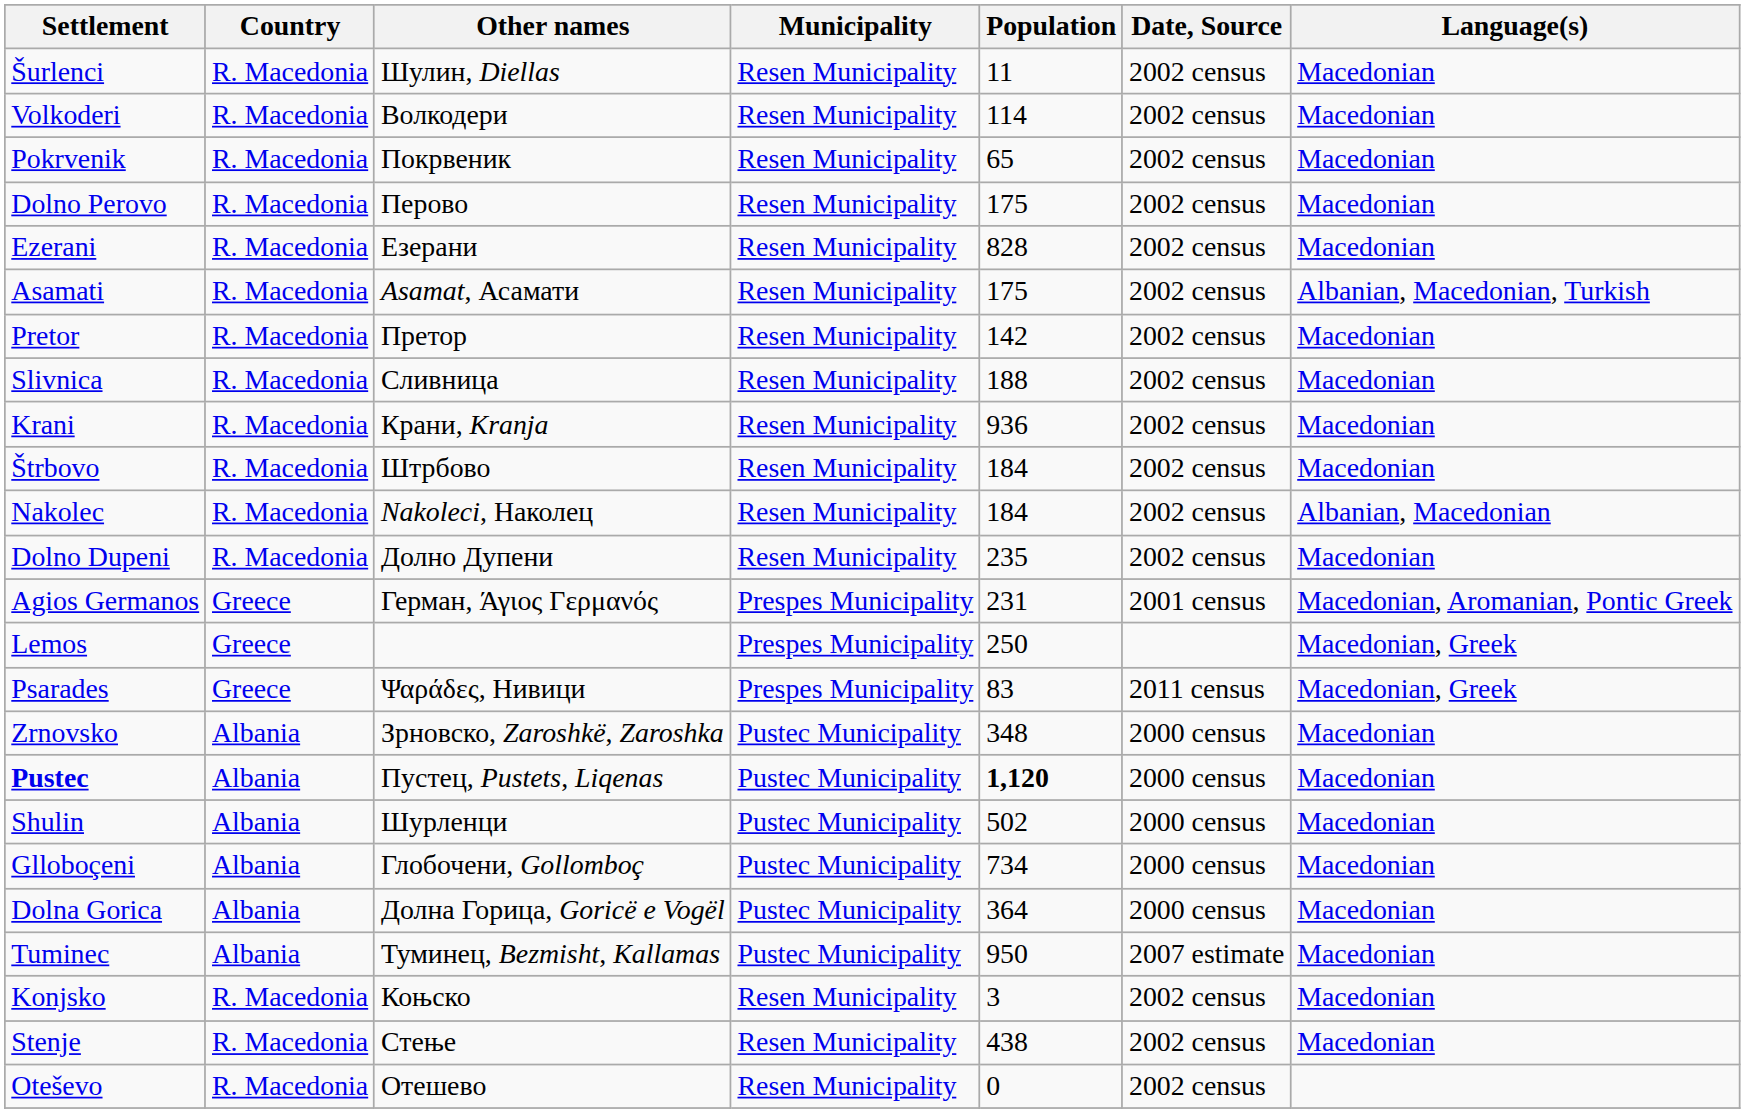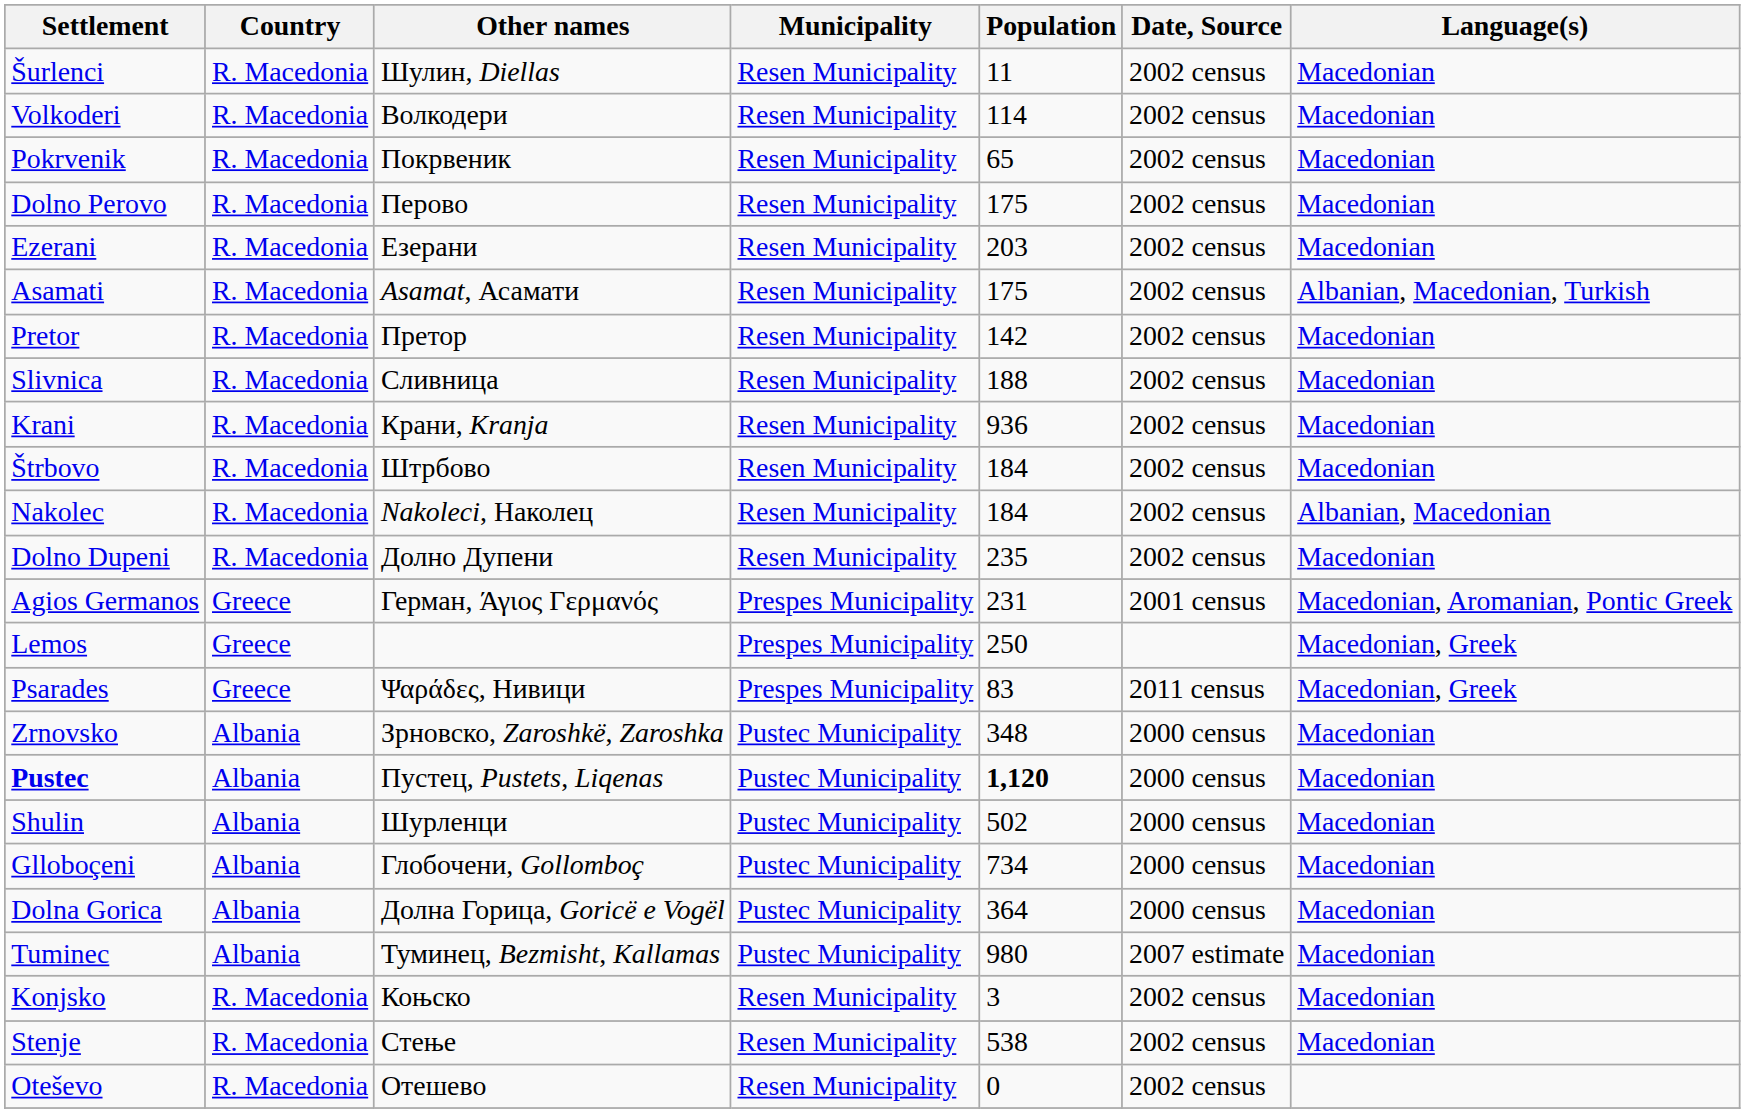 <table class="sortable wikitable">
 <tr>
 <th>Settlement</th>
 <th>Country</th>
 <th class="unsortable">Other names</th>
 <th>Municipality</th>
 <th>Population</th>
 <th class="unsortable">Date, Source</th>
 <th>Language(s)</th>
 </tr>
 <tr>
 <td><a href='#'>Šurlenci</a></td>
 <td> <a href='#'>R. Macedonia</a></td>
 <td>Шулин, <em>Diellas</em></td>
 <td><a href='#'>Resen Municipality</a></td>
 <td>11</td>
 <td>2002 census</td>
 <td><a href='#'>Macedonian</a></td>
 </tr>
 <tr>
 <td><a href='#'>Volkoderi</a></td>
 <td> <a href='#'>R. Macedonia</a></td>
 <td>Волкодери</td>
 <td><a href='#'>Resen Municipality</a></td>
 <td>114</td>
 <td>2002 census</td>
 <td><a href='#'>Macedonian</a></td>
 </tr>
 <tr>
 <td><a href='#'>Pokrvenik</a></td>
 <td> <a href='#'>R. Macedonia</a></td>
 <td>Покрвеник</td>
 <td><a href='#'>Resen Municipality</a></td>
 <td>65</td>
 <td>2002 census</td>
 <td><a href='#'>Macedonian</a></td>
 </tr>
 <tr>
 <td><a href='#'>Dolno Perovo</a></td>
 <td> <a href='#'>R. Macedonia</a></td>
 <td>Перово</td>
 <td><a href='#'>Resen Municipality</a></td>
 <td>175</td>
 <td>2002 census</td>
 <td><a href='#'>Macedonian</a></td>
 </tr>
 <tr>
 <td><a href='#'>Ezerani</a></td>
 <td> <a href='#'>R. Macedonia</a></td>
 <td>Езерани</td>
 <td><a href='#'>Resen Municipality</a></td>
-<td>828</td>
+<td>203</td>
 <td>2002 census</td>
 <td><a href='#'>Macedonian</a></td>
 </tr>
 <tr>
 <td><a href='#'>Asamati</a></td>
 <td> <a href='#'>R. Macedonia</a></td>
 <td><em>Asamat</em>, Асамати</td>
 <td><a href='#'>Resen Municipality</a></td>
 <td>175</td>
 <td>2002 census</td>
 <td><a href='#'>Albanian</a>, <a href='#'>Macedonian</a>, <a href='#'>Turkish</a></td>
 </tr>
 <tr>
 <td><a href='#'>Pretor</a></td>
 <td> <a href='#'>R. Macedonia</a></td>
 <td>Претор</td>
 <td><a href='#'>Resen Municipality</a></td>
 <td>142</td>
 <td>2002 census</td>
 <td><a href='#'>Macedonian</a></td>
 </tr>
 <tr>
 <td><a href='#'>Slivnica</a></td>
 <td> <a href='#'>R. Macedonia</a></td>
 <td>Сливница</td>
 <td><a href='#'>Resen Municipality</a></td>
 <td>188</td>
 <td>2002 census</td>
 <td><a href='#'>Macedonian</a></td>
 </tr>
 <tr>
 <td><a href='#'>Krani</a></td>
 <td> <a href='#'>R. Macedonia</a></td>
 <td>Крани, <em>Kranja</em></td>
 <td><a href='#'>Resen Municipality</a></td>
 <td>936</td>
 <td>2002 census</td>
 <td><a href='#'>Macedonian</a></td>
 </tr>
 <tr>
 <td><a href='#'>Štrbovo</a></td>
 <td> <a href='#'>R. Macedonia</a></td>
 <td>Штрбово</td>
 <td><a href='#'>Resen Municipality</a></td>
 <td>184</td>
 <td>2002 census</td>
 <td><a href='#'>Macedonian</a></td>
 </tr>
 <tr>
 <td><a href='#'>Nakolec</a></td>
 <td> <a href='#'>R. Macedonia</a></td>
 <td><em>Nakoleci</em>, Наколец</td>
 <td><a href='#'>Resen Municipality</a></td>
 <td>184</td>
 <td>2002 census</td>
 <td><a href='#'>Albanian</a>, <a href='#'>Macedonian</a></td>
 </tr>
 <tr>
 <td><a href='#'>Dolno Dupeni</a></td>
 <td> <a href='#'>R. Macedonia</a></td>
 <td>Долно Дупени</td>
 <td><a href='#'>Resen Municipality</a></td>
 <td>235</td>
 <td>2002 census</td>
 <td><a href='#'>Macedonian</a></td>
 </tr>
 <tr>
 <td><a href='#'>Agios Germanos</a></td>
 <td> <a href='#'>Greece</a></td>
 <td>Герман, Άγιος Γερμανός</td>
 <td><a href='#'>Prespes Municipality</a></td>
 <td>231</td>
 <td>2001 census</td>
 <td><a href='#'>Macedonian</a>, <a href='#'>Aromanian</a>, <a href='#'>Pontic Greek</a></td>
 </tr>
 <tr>
 <td><a href='#'>Lemos</a></td>
 <td> <a href='#'>Greece</a></td>
 <td></td>
 <td><a href='#'>Prespes Municipality</a></td>
 <td>250</td>
 <td></td>
 <td><a href='#'>Macedonian</a>, <a href='#'>Greek</a></td>
 </tr>
 <tr>
 <td><a href='#'>Psarades</a></td>
 <td> <a href='#'>Greece</a></td>
 <td>Ψαράδες, Нивици</td>
 <td><a href='#'>Prespes Municipality</a></td>
 <td>83</td>
 <td>2011 census</td>
 <td><a href='#'>Macedonian</a>, <a href='#'>Greek</a></td>
 </tr>
 <tr>
 <td><a href='#'>Zrnovsko</a></td>
 <td> <a href='#'>Albania</a></td>
 <td>Зрновско, <em>Zaroshkë</em>, <em>Zaroshka</em></td>
 <td><a href='#'>Pustec Municipality</a></td>
 <td>348</td>
 <td>2000 census</td>
 <td><a href='#'>Macedonian</a></td>
 </tr>
 <tr>
 <td><strong><a href='#'>Pustec</a></strong></td>
 <td> <a href='#'>Albania</a></td>
 <td>Пустец, <em>Pustets</em>, <em>Liqenas</em></td>
 <td><a href='#'>Pustec Municipality</a></td>
 <td><strong>1,120</strong></td>
 <td>2000 census</td>
 <td><a href='#'>Macedonian</a></td>
 </tr>
 <tr>
 <td><a href='#'>Shulin</a></td>
 <td> <a href='#'>Albania</a></td>
 <td>Шурленци</td>
 <td><a href='#'>Pustec Municipality</a></td>
 <td>502</td>
 <td>2000 census</td>
 <td><a href='#'>Macedonian</a></td>
 </tr>
 <tr>
 <td><a href='#'>Glloboçeni</a></td>
 <td> <a href='#'>Albania</a></td>
 <td>Глобочени, <em>Gollomboç</em></td>
 <td><a href='#'>Pustec Municipality</a></td>
 <td>734</td>
 <td>2000 census</td>
 <td><a href='#'>Macedonian</a></td>
 </tr>
 <tr>
 <td><a href='#'>Dolna Gorica</a></td>
 <td> <a href='#'>Albania</a></td>
 <td>Долна Горица, <em>Goricë e Vogël</em></td>
 <td><a href='#'>Pustec Municipality</a></td>
 <td>364</td>
 <td>2000 census</td>
 <td><a href='#'>Macedonian</a></td>
 </tr>
 <tr>
 <td><a href='#'>Tuminec</a></td>
 <td> <a href='#'>Albania</a></td>
 <td>Туминец, <em>Bezmisht</em>, <em>Kallamas</em></td>
 <td><a href='#'>Pustec Municipality</a></td>
-<td>950</td>
+<td>980</td>
 <td>2007 estimate</td>
 <td><a href='#'>Macedonian</a></td>
 </tr>
 <tr>
 <td><a href='#'>Konjsko</a></td>
 <td> <a href='#'>R. Macedonia</a></td>
 <td>Коњско</td>
 <td><a href='#'>Resen Municipality</a></td>
 <td>3</td>
 <td>2002 census</td>
 <td><a href='#'>Macedonian</a></td>
 </tr>
 <tr>
 <td><a href='#'>Stenje</a></td>
 <td> <a href='#'>R. Macedonia</a></td>
 <td>Стење</td>
 <td><a href='#'>Resen Municipality</a></td>
-<td>438</td>
+<td>538</td>
 <td>2002 census</td>
 <td><a href='#'>Macedonian</a></td>
 </tr>
 <tr>
 <td><a href='#'>Oteševo</a></td>
 <td> <a href='#'>R. Macedonia</a></td>
 <td>Отешево</td>
 <td><a href='#'>Resen Municipality</a></td>
 <td>0</td>
 <td>2002 census</td>
 <td></td>
 </tr>
 </table>
